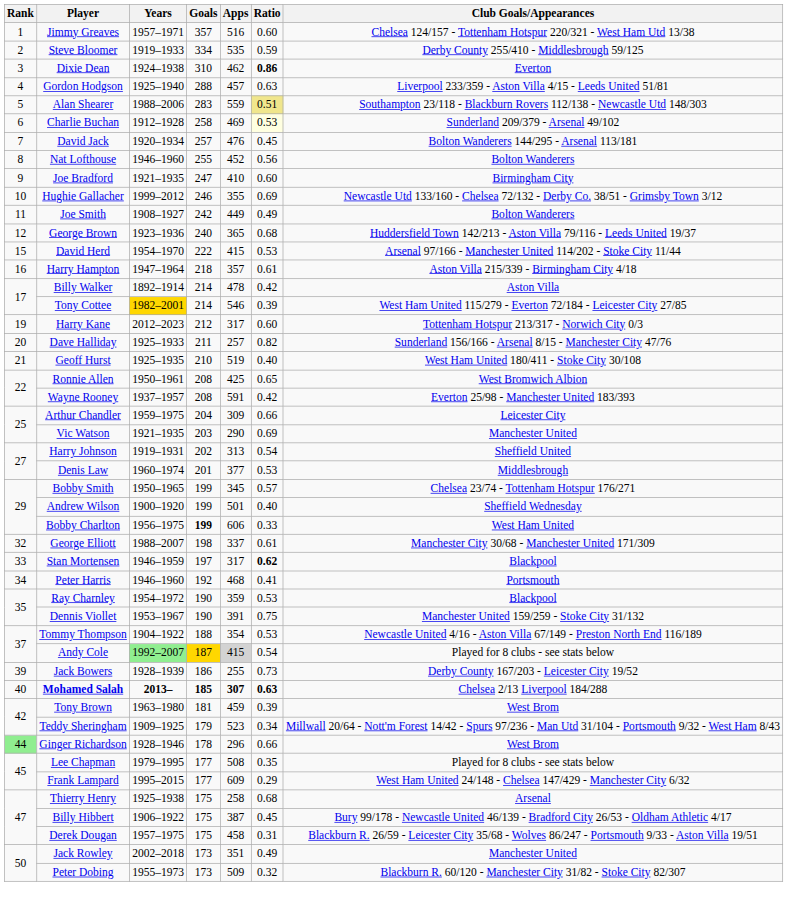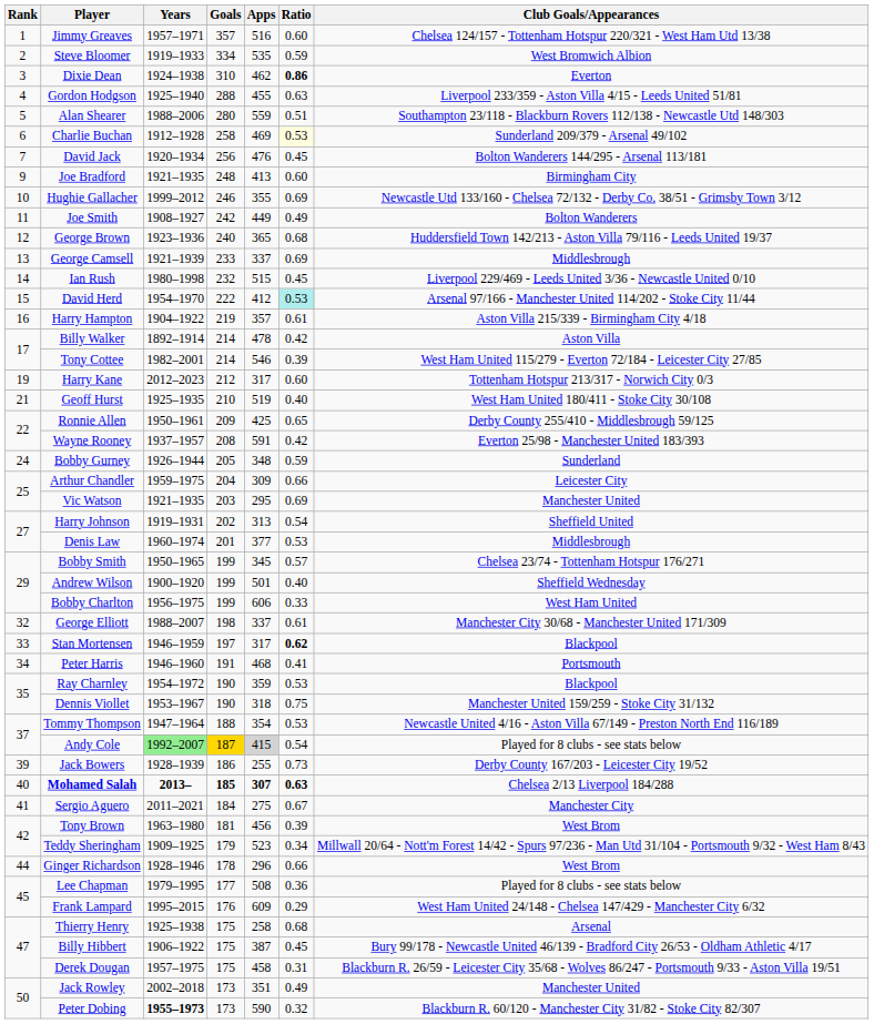 <table class="wikitable sortable" style="text-align:center;">
 <tr>
 <th>Rank</th>
 <th>Player</th>
 <th>Years</th>
 <th>Goals</th>
 <th>Apps</th>
 <th>Ratio</th>
 <th>Club Goals/Appearances</th>
 </tr>
 <tr>
 <td align="center">1</td>
 <td> <a href='#'>Jimmy Greaves</a></td>
 <td>1957–1971</td>
 <td align="center">357</td>
 <td align="center">516</td>
 <td align="center">0.60</td>
 <td><a href='#'>Chelsea</a> 124/157 - <a href='#'>Tottenham Hotspur</a> 220/321 - <a href='#'>West Ham Utd</a> 13/38</td>
 </tr>
 <tr>
 <td align="center">2</td>
 <td> <a href='#'>Steve Bloomer</a></td>
 <td>1919–1933</td>
 <td align="center">334</td>
 <td align="center">535</td>
 <td align="center">0.59</td>
-<td><a href='#'>Derby County</a> 255/410 - <a href='#'>Middlesbrough</a> 59/125</td>
+<td><a href='#'>West Bromwich Albion</a></td>
 </tr>
 <tr>
 <td align="center">3</td>
 <td> <a href='#'>Dixie Dean</a></td>
 <td>1924–1938</td>
 <td align="center">310</td>
 <td align="center">462</td>
 <td align="center"><strong>0.86</strong></td>
 <td><a href='#'>Everton</a></td>
 </tr>
 <tr>
 <td align="center">4</td>
 <td> <a href='#'>Gordon Hodgson</a></td>
 <td>1925–1940</td>
 <td align="center">288</td>
-<td align="center">457</td>
+<td align="center">455</td>
 <td align="center">0.63</td>
 <td><a href='#'>Liverpool</a> 233/359 - <a href='#'>Aston Villa</a> 4/15 - <a href='#'>Leeds United</a> 51/81</td>
 </tr>
 <tr>
 <td align="center">5</td>
 <td> <a href='#'>Alan Shearer</a></td>
 <td>1988–2006</td>
-<td align="center">283</td>
+<td align="center">280</td>
 <td align="center">559</td>
-<td align="center" style="background: khaki;">0.51</td>
+<td align="center">0.51</td>
 <td><a href='#'>Southampton</a> 23/118 - <a href='#'>Blackburn Rovers</a> 112/138 - <a href='#'>Newcastle Utd</a> 148/303</td>
 </tr>
 <tr>
 <td align="center">6</td>
 <td> <a href='#'>Charlie Buchan</a></td>
 <td>1912–1928</td>
 <td align="center">258</td>
 <td align="center">469</td>
 <td align="center" style="background: lightyellow;">0.53</td>
 <td><a href='#'>Sunderland</a> 209/379 - <a href='#'>Arsenal</a> 49/102</td>
 </tr>
 <tr>
 <td align="center">7</td>
 <td> <a href='#'>David Jack</a></td>
 <td>1920–1934</td>
-<td align="center">257</td>
+<td align="center">256</td>
 <td align="center">476</td>
 <td align="center">0.45</td>
 <td><a href='#'>Bolton Wanderers</a> 144/295 - <a href='#'>Arsenal</a> 113/181</td>
 </tr>
 <tr>
-<td align="center">8</td>
-<td> <a href='#'>Nat Lofthouse</a></td>
-<td>1946–1960</td>
-<td align="center">255</td>
-<td align="center">452</td>
-<td align="center">0.56</td>
-<td><a href='#'>Bolton Wanderers</a></td>
-</tr>
-<tr>
 <td align="center">9</td>
 <td> <a href='#'>Joe Bradford</a></td>
 <td>1921–1935</td>
-<td align="center">247</td>
-<td align="center">410</td>
+<td align="center">248</td>
+<td align="center">413</td>
 <td align="center">0.60</td>
 <td><a href='#'>Birmingham City</a></td>
 </tr>
 <tr>
 <td align="center">10</td>
 <td> <a href='#'>Hughie Gallacher</a></td>
 <td>1999–2012</td>
 <td align="center">246</td>
 <td align="center">355</td>
 <td align="center">0.69</td>
 <td><a href='#'>Newcastle Utd</a> 133/160 - <a href='#'>Chelsea</a> 72/132 - <a href='#'>Derby Co.</a> 38/51 - <a href='#'>Grimsby Town</a> 3/12</td>
 </tr>
 <tr>
 <td align="center">11</td>
 <td> <a href='#'>Joe Smith</a></td>
 <td>1908–1927</td>
 <td align="center">242</td>
 <td align="center">449</td>
 <td align="center">0.49</td>
 <td><a href='#'>Bolton Wanderers</a></td>
 </tr>
 <tr>
 <td align="center">12</td>
 <td> <a href='#'>George Brown</a></td>
 <td>1923–1936</td>
 <td align="center">240</td>
 <td align="center">365</td>
 <td align="center">0.68</td>
 <td><a href='#'>Huddersfield Town</a> 142/213 - <a href='#'>Aston Villa</a> 79/116 - <a href='#'>Leeds United</a> 19/37</td>
 </tr>
 <tr>
+<td align="center">13</td>
+<td> <a href='#'>George Camsell</a></td>
+<td>1921–1939</td>
+<td align="center">233</td>
+<td align="center">337</td>
+<td align="center">0.69</td>
+<td><a href='#'>Middlesbrough</a></td>
+</tr>
+<tr>
+<td align="center">14</td>
+<td> <a href='#'>Ian Rush</a></td>
+<td>1980–1998</td>
+<td align="center">232</td>
+<td align="center">515</td>
+<td align="center">0.45</td>
+<td><a href='#'>Liverpool</a> 229/469 - <a href='#'>Leeds United</a> 3/36 - <a href='#'>Newcastle United</a> 0/10</td>
+</tr>
+<tr>
 <td align="center">15</td>
 <td> <a href='#'>David Herd</a></td>
 <td>1954–1970</td>
 <td align="center">222</td>
-<td align="center">415</td>
-<td align="center">0.53</td>
+<td align="center">412</td>
+<td align="center" style="background: paleturquoise;">0.53</td>
 <td><a href='#'>Arsenal</a> 97/166 - <a href='#'>Manchester United</a> 114/202 - <a href='#'>Stoke City</a> 11/44</td>
 </tr>
 <tr>
 <td align="center">16</td>
 <td> <a href='#'>Harry Hampton</a></td>
-<td>1947–1964</td>
-<td align="center">218</td>
+<td>1904–1922</td>
+<td align="center">219</td>
 <td align="center">357</td>
 <td align="center">0.61</td>
 <td><a href='#'>Aston Villa</a> 215/339 - <a href='#'>Birmingham City</a> 4/18</td>
 </tr>
 <tr>
 <td rowspan="2" align="center">17</td>
 <td> <a href='#'>Billy Walker</a></td>
 <td>1892–1914</td>
 <td align="center">214</td>
 <td align="center">478</td>
 <td align="center">0.42</td>
 <td><a href='#'>Aston Villa</a></td>
 </tr>
 <tr>
 <td> <a href='#'>Tony Cottee</a></td>
-<td style="background: gold;">1982–2001</td>
+<td>1982–2001</td>
 <td align="center">214</td>
 <td align="center">546</td>
 <td align="center">0.39</td>
 <td><a href='#'>West Ham United</a> 115/279 - <a href='#'>Everton</a> 72/184 - <a href='#'>Leicester City</a> 27/85</td>
 </tr>
 <tr>
 <td align="center">19</td>
 <td> <a href='#'>Harry Kane</a></td>
 <td>2012–2023</td>
 <td align="center">212</td>
 <td align="center">317</td>
 <td align="center">0.60</td>
 <td><a href='#'>Tottenham Hotspur</a> 213/317 - <a href='#'>Norwich City</a> 0/3</td>
 </tr>
 <tr>
-<td align="center">20</td>
-<td> <a href='#'>Dave Halliday</a></td>
-<td>1925–1933</td>
-<td align="center">211</td>
-<td align="center">257</td>
-<td align="center">0.82</td>
-<td><a href='#'>Sunderland</a> 156/166 - <a href='#'>Arsenal</a> 8/15 - <a href='#'>Manchester City</a> 47/76</td>
-</tr>
-<tr>
 <td align="center">21</td>
 <td> <a href='#'>Geoff Hurst</a></td>
 <td>1925–1935</td>
 <td align="center">210</td>
 <td align="center">519</td>
 <td align="center">0.40</td>
 <td><a href='#'>West Ham United</a> 180/411 - <a href='#'>Stoke City</a> 30/108</td>
 </tr>
 <tr>
 <td rowspan="2" align="center">22</td>
 <td> <a href='#'>Ronnie Allen</a></td>
 <td>1950–1961</td>
-<td align="center">208</td>
+<td align="center">209</td>
 <td align="center">425</td>
 <td align="center">0.65</td>
-<td><a href='#'>West Bromwich Albion</a></td>
+<td><a href='#'>Derby County</a> 255/410 - <a href='#'>Middlesbrough</a> 59/125</td>
 </tr>
 <tr>
 <td> <a href='#'>Wayne Rooney</a></td>
 <td>1937–1957</td>
 <td align="center">208</td>
 <td align="center">591</td>
 <td align="center">0.42</td>
 <td><a href='#'>Everton</a> 25/98 - <a href='#'>Manchester United</a> 183/393</td>
+</tr>
+<tr>
+<td align="center">24</td>
+<td> <a href='#'>Bobby Gurney</a></td>
+<td>1926–1944</td>
+<td align="center">205</td>
+<td align="center">348</td>
+<td align="center">0.59</td>
+<td><a href='#'>Sunderland</a></td>
 </tr>
 <tr>
 <td rowspan="2" align="center">25</td>
 <td> <a href='#'>Arthur Chandler</a></td>
 <td>1959–1975</td>
 <td align="center">204</td>
 <td align="center">309</td>
 <td align="center">0.66</td>
 <td><a href='#'>Leicester City</a></td>
 </tr>
 <tr>
 <td> <a href='#'>Vic Watson</a></td>
 <td>1921–1935</td>
 <td align="center">203</td>
-<td align="center">290</td>
+<td align="center">295</td>
 <td align="center">0.69</td>
 <td><a href='#'>Manchester United</a></td>
 </tr>
 <tr>
 <td rowspan="2" align="center">27</td>
 <td> <a href='#'>Harry Johnson</a></td>
 <td>1919–1931</td>
 <td align="center">202</td>
 <td align="center">313</td>
 <td align="center">0.54</td>
 <td><a href='#'>Sheffield United</a></td>
 </tr>
 <tr>
 <td> <a href='#'>Denis Law</a></td>
 <td>1960–1974</td>
 <td align="center">201</td>
 <td align="center">377</td>
 <td align="center">0.53</td>
 <td><a href='#'>Middlesbrough</a></td>
 </tr>
 <tr>
 <td rowspan="3" align="center">29</td>
 <td> <a href='#'>Bobby Smith</a></td>
 <td>1950–1965</td>
 <td align="center">199</td>
 <td align="center">345</td>
 <td align="center">0.57</td>
 <td><a href='#'>Chelsea</a> 23/74 - <a href='#'>Tottenham Hotspur</a> 176/271</td>
 </tr>
 <tr>
 <td> <a href='#'>Andrew Wilson</a></td>
 <td>1900–1920</td>
 <td align="center">199</td>
 <td align="center">501</td>
 <td align="center">0.40</td>
 <td><a href='#'>Sheffield Wednesday</a></td>
 </tr>
 <tr>
 <td> <a href='#'>Bobby Charlton</a></td>
 <td>1956–1975</td>
-<td align="center"><strong>199</strong></td>
+<td align="center">199</td>
 <td align="center">606</td>
 <td align="center">0.33</td>
 <td><a href='#'>West Ham United</a></td>
 </tr>
 <tr>
 <td align="center">32</td>
 <td> <a href='#'>George Elliott</a></td>
 <td>1988–2007</td>
 <td align="center">198</td>
 <td align="center">337</td>
 <td align="center">0.61</td>
 <td><a href='#'>Manchester City</a> 30/68 - <a href='#'>Manchester United</a> 171/309</td>
 </tr>
 <tr>
 <td align="center">33</td>
 <td> <a href='#'>Stan Mortensen</a></td>
 <td>1946–1959</td>
 <td align="center">197</td>
 <td align="center">317</td>
 <td align="center"><strong>0.62</strong></td>
 <td><a href='#'>Blackpool</a></td>
 </tr>
 <tr>
 <td align="center">34</td>
 <td> <a href='#'>Peter Harris</a></td>
 <td>1946–1960</td>
-<td align="center">192</td>
+<td align="center">191</td>
 <td align="center">468</td>
 <td align="center">0.41</td>
 <td><a href='#'>Portsmouth</a></td>
 </tr>
 <tr>
 <td rowspan="2" align="center">35</td>
 <td> <a href='#'>Ray Charnley</a></td>
 <td>1954–1972</td>
 <td align="center">190</td>
 <td align="center">359</td>
 <td align="center">0.53</td>
 <td><a href='#'>Blackpool</a></td>
 </tr>
 <tr>
 <td> <a href='#'>Dennis Viollet</a></td>
 <td>1953–1967</td>
 <td align="center">190</td>
-<td align="center">391</td>
+<td align="center">318</td>
 <td align="center">0.75</td>
 <td><a href='#'>Manchester United</a> 159/259 - <a href='#'>Stoke City</a> 31/132</td>
 </tr>
 <tr>
 <td rowspan="2" align="center">37</td>
 <td> <a href='#'>Tommy Thompson</a></td>
-<td>1904–1922</td>
+<td>1947–1964</td>
 <td align="center">188</td>
 <td align="center">354</td>
 <td align="center">0.53</td>
 <td><a href='#'>Newcastle United</a> 4/16 - <a href='#'>Aston Villa</a> 67/149 - <a href='#'>Preston North End</a> 116/189</td>
 </tr>
 <tr>
 <td> <a href='#'>Andy Cole</a></td>
 <td style="background: lightgreen;">1992–2007</td>
 <td align="center" style="background: gold;">187</td>
 <td align="center" style="background: lightgrey;">415</td>
 <td align="center">0.54</td>
 <td>Played for 8 clubs - see stats below</td>
 </tr>
 <tr>
 <td align="center">39</td>
 <td> <a href='#'>Jack Bowers</a></td>
 <td>1928–1939</td>
 <td align="center">186</td>
 <td align="center">255</td>
 <td align="center">0.73</td>
 <td><a href='#'>Derby County</a> 167/203 - <a href='#'>Leicester City</a> 19/52</td>
 </tr>
 <tr>
 <td align="center">40</td>
 <td> <strong><a href='#'>Mohamed Salah</a></strong></td>
 <td><strong>2013–</strong></td>
 <td align="center"><strong>185</strong></td>
 <td align="center"><strong>307</strong></td>
 <td align="center"><strong>0.63</strong></td>
 <td><a href='#'>Chelsea</a> 2/13 <a href='#'>Liverpool</a> 184/288</td>
 </tr>
 <tr>
+<td align="center">41</td>
+<td> <a href='#'>Sergio Aguero</a></td>
+<td>2011–2021</td>
+<td align="center">184</td>
+<td align="center">275</td>
+<td align="center">0.67</td>
+<td><a href='#'>Manchester City</a></td>
+</tr>
+<tr>
 <td rowspan="2" align="center">42</td>
 <td> <a href='#'>Tony Brown</a></td>
 <td>1963–1980</td>
 <td align="center">181</td>
-<td align="center">459</td>
+<td align="center">456</td>
 <td align="center">0.39</td>
 <td><a href='#'>West Brom</a></td>
 </tr>
 <tr>
 <td> <a href='#'>Teddy Sheringham</a></td>
 <td>1909–1925</td>
 <td align="center">179</td>
 <td align="center">523</td>
 <td align="center">0.34</td>
 <td><a href='#'>Millwall</a> 20/64 - <a href='#'>Nott'm Forest</a> 14/42 - <a href='#'>Spurs</a> 97/236 - <a href='#'>Man Utd</a> 31/104 - <a href='#'>Portsmouth</a> 9/32 - <a href='#'>West Ham</a> 8/43</td>
 </tr>
 <tr>
-<td align="center" style="background: lightgreen;">44</td>
+<td align="center">44</td>
 <td> <a href='#'>Ginger Richardson</a></td>
 <td>1928–1946</td>
 <td align="center">178</td>
 <td align="center">296</td>
 <td align="center">0.66</td>
 <td><a href='#'>West Brom</a></td>
 </tr>
 <tr>
 <td rowspan="2" align="center">45</td>
 <td> <a href='#'>Lee Chapman</a></td>
 <td>1979–1995</td>
 <td align="center">177</td>
 <td align="center">508</td>
-<td align="center">0.35</td>
+<td align="center">0.36</td>
 <td>Played for 8 clubs - see stats below</td>
 </tr>
 <tr>
 <td> <a href='#'>Frank Lampard</a></td>
 <td>1995–2015</td>
-<td align="center">177</td>
+<td align="center">176</td>
 <td align="center">609</td>
 <td align="center">0.29</td>
 <td><a href='#'>West Ham United</a> 24/148 - <a href='#'>Chelsea</a> 147/429 - <a href='#'>Manchester City</a> 6/32</td>
 </tr>
 <tr>
 <td rowspan="3" align="center">47</td>
 <td> <a href='#'>Thierry Henry</a></td>
 <td>1925–1938</td>
 <td align="center">175</td>
 <td align="center">258</td>
 <td align="center">0.68</td>
 <td><a href='#'>Arsenal</a></td>
 </tr>
 <tr>
 <td> <a href='#'>Billy Hibbert</a></td>
 <td>1906–1922</td>
 <td align="center">175</td>
 <td align="center">387</td>
 <td align="center">0.45</td>
 <td><a href='#'>Bury</a> 99/178 - <a href='#'>Newcastle United</a> 46/139 - <a href='#'>Bradford City</a> 26/53 - <a href='#'>Oldham Athletic</a> 4/17</td>
 </tr>
 <tr>
 <td> <a href='#'>Derek Dougan</a></td>
 <td>1957–1975</td>
 <td align="center">175</td>
 <td align="center">458</td>
 <td align="center">0.31</td>
 <td><a href='#'>Blackburn R.</a> 26/59 - <a href='#'>Leicester City</a> 35/68 - <a href='#'>Wolves</a> 86/247 - <a href='#'>Portsmouth</a> 9/33 - <a href='#'>Aston Villa</a> 19/51</td>
 </tr>
 <tr>
 <td rowspan="2" align="center">50</td>
 <td> <a href='#'>Jack Rowley</a></td>
 <td>2002–2018</td>
 <td align="center">173</td>
 <td align="center">351</td>
 <td align="center">0.49</td>
 <td><a href='#'>Manchester United</a></td>
 </tr>
 <tr>
 <td> <a href='#'>Peter Dobing</a></td>
-<td>1955–1973</td>
+<td><strong>1955–1973</strong></td>
 <td align="center">173</td>
-<td align="center">509</td>
+<td align="center">590</td>
 <td align="center">0.32</td>
 <td><a href='#'>Blackburn R.</a> 60/120 - <a href='#'>Manchester City</a> 31/82 - <a href='#'>Stoke City</a> 82/307</td>
 </tr>
 </table>
